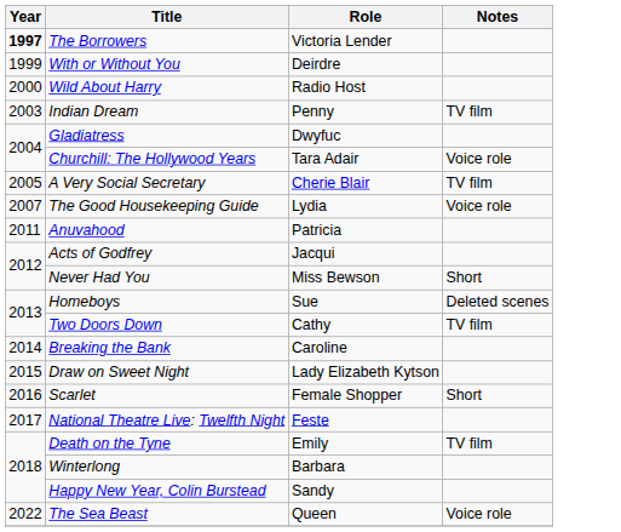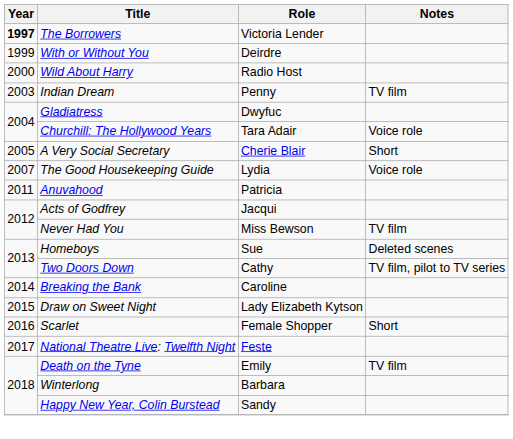 <table class="wikitable sortable">
 <tr>
 <th>Year</th>
 <th>Title</th>
 <th>Role</th>
 <th class="unsortable">Notes</th>
 </tr>
 <tr>
 <td><strong>1997</strong></td>
 <td><em><a href='#'>The Borrowers</a></em></td>
 <td>Victoria Lender</td>
 <td></td>
 </tr>
 <tr>
 <td>1999</td>
 <td><em><a href='#'>With or Without You</a></em></td>
 <td>Deirdre</td>
 <td></td>
 </tr>
 <tr>
 <td>2000</td>
 <td><em><a href='#'>Wild About Harry</a></em></td>
 <td>Radio Host</td>
 <td></td>
 </tr>
 <tr>
 <td>2003</td>
 <td><em>Indian Dream</em></td>
 <td>Penny</td>
 <td>TV film</td>
 </tr>
 <tr>
 <td rowspan="2">2004</td>
 <td><em><a href='#'>Gladiatress</a></em></td>
 <td>Dwyfuc</td>
 <td></td>
 </tr>
 <tr>
 <td><em><a href='#'>Churchill: The Hollywood Years</a></em></td>
 <td>Tara Adair</td>
 <td>Voice role</td>
 </tr>
 <tr>
 <td>2005</td>
 <td><em>A Very Social Secretary</em></td>
 <td><a href='#'>Cherie Blair</a></td>
-<td>TV film</td>
+<td>Short</td>
 </tr>
 <tr>
 <td>2007</td>
 <td><em>The Good Housekeeping Guide</em></td>
 <td>Lydia</td>
 <td>Voice role</td>
 </tr>
 <tr>
 <td>2011</td>
 <td><em><a href='#'>Anuvahood</a></em></td>
 <td>Patricia</td>
 <td></td>
 </tr>
 <tr>
 <td rowspan="2">2012</td>
 <td><em>Acts of Godfrey</em></td>
 <td>Jacqui</td>
 <td></td>
 </tr>
 <tr>
 <td><em>Never Had You</em></td>
 <td>Miss Bewson</td>
-<td>Short</td>
+<td>TV film</td>
 </tr>
 <tr>
 <td rowspan="2">2013</td>
 <td><em>Homeboys</em></td>
 <td>Sue</td>
 <td>Deleted scenes</td>
 </tr>
 <tr>
 <td><em><a href='#'>Two Doors Down</a></em></td>
 <td>Cathy</td>
-<td>TV film</td>
+<td>TV film, pilot to TV series</td>
 </tr>
 <tr>
 <td>2014</td>
 <td><em><a href='#'>Breaking the Bank</a></em></td>
 <td>Caroline</td>
 <td></td>
 </tr>
 <tr>
 <td>2015</td>
 <td><em>Draw on Sweet Night</em></td>
 <td>Lady Elizabeth Kytson</td>
 <td></td>
 </tr>
 <tr>
 <td>2016</td>
 <td><em>Scarlet</em></td>
 <td>Female Shopper</td>
 <td>Short</td>
 </tr>
 <tr>
 <td>2017</td>
 <td><em><a href='#'>National Theatre Live</a>: <a href='#'>Twelfth Night</a></em></td>
 <td><a href='#'>Feste</a></td>
 <td></td>
 </tr>
 <tr>
 <td rowspan="3">2018</td>
 <td><em><a href='#'>Death on the Tyne</a></em></td>
 <td>Emily</td>
 <td>TV film</td>
 </tr>
 <tr>
 <td><em>Winterlong</em></td>
 <td>Barbara</td>
 <td></td>
 </tr>
 <tr>
 <td><em><a href='#'>Happy New Year, Colin Burstead</a></em></td>
 <td>Sandy</td>
 <td></td>
 </tr>
 <tr>
-<td>2022</td>
-<td><em><a href='#'>The Sea Beast</a></em></td>
-<td>Queen</td>
-<td>Voice role</td>
-</tr>
-<tr>
 </tr>
 </table>
